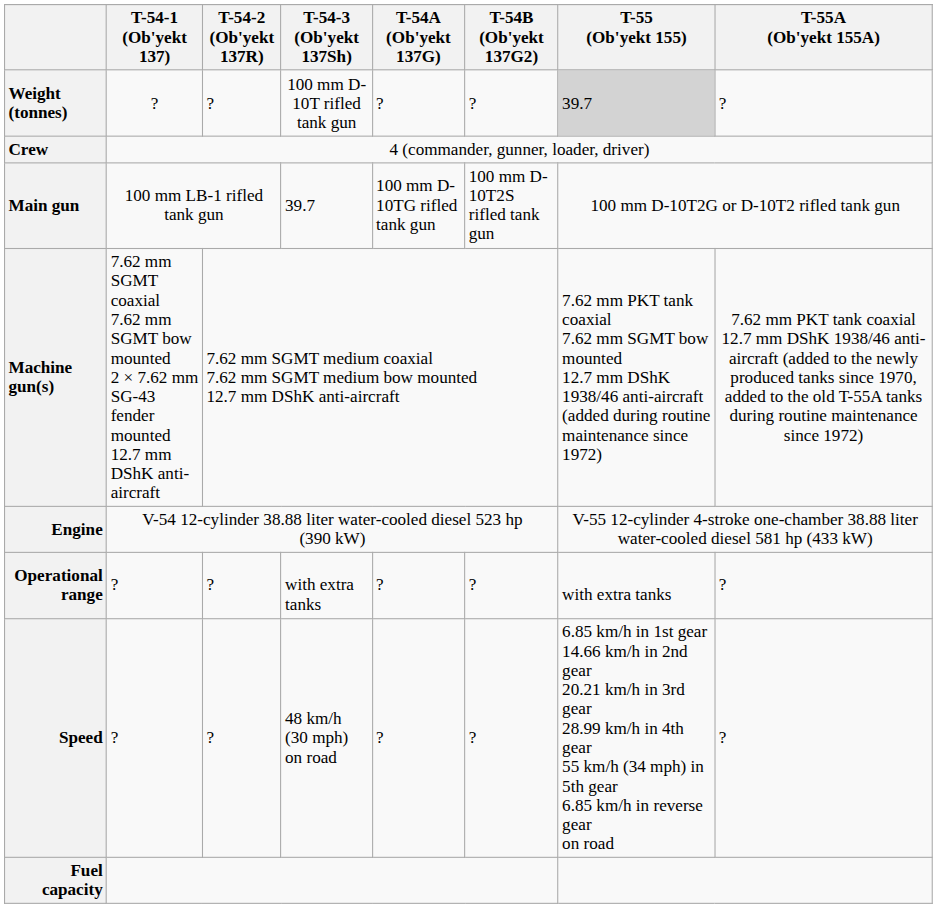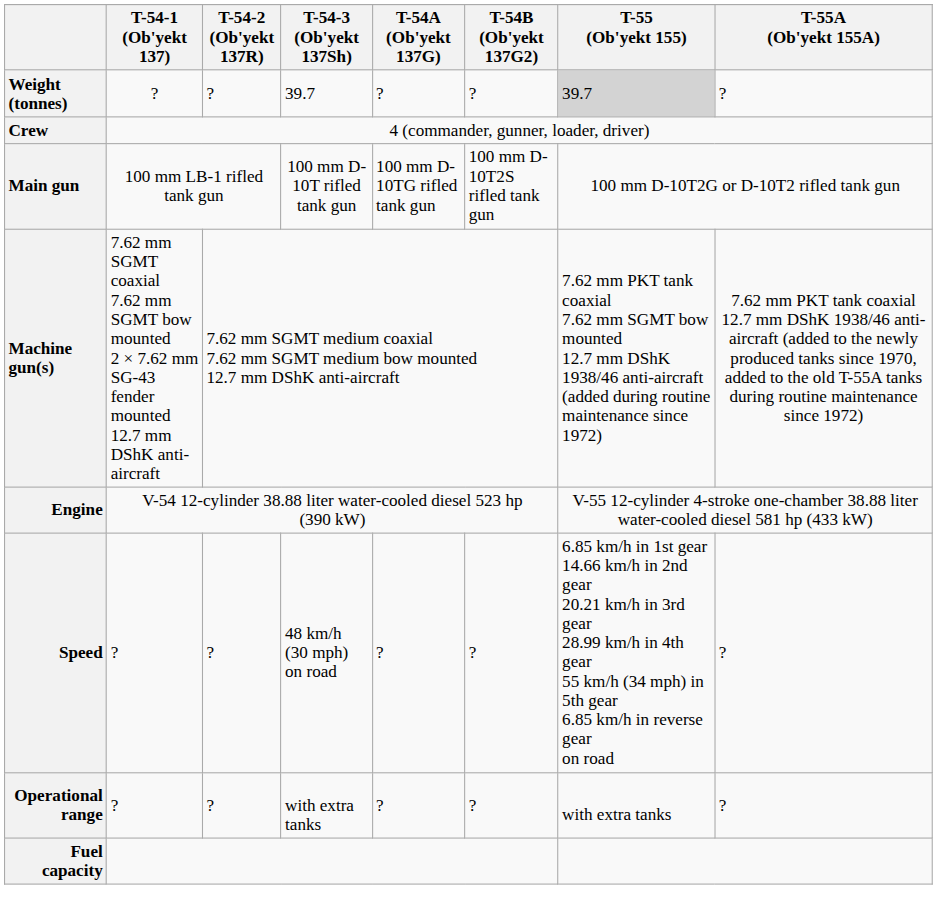 <table class="wikitable">
 <tr>
 </tr>
 <tr style="vertical-align:top">
 <th></th>
 <th>T-54-1 <br> (Ob'yekt 137)</th>
 <th>T-54-2 <br> (Ob'yekt 137R)</th>
 <th>T-54-3 <br> (Ob'yekt 137Sh)</th>
 <th>T-54A <br> (Ob'yekt 137G)</th>
 <th>T-54B <br> (Ob'yekt 137G2)</th>
 <th>T-55 <br> (Ob'yekt 155)</th>
 <th>T-55A <br> (Ob'yekt 155A)</th>
 </tr>
 <tr>
 <th style="text-align:left;">Weight <br> (tonnes)</th>
 <td style="text-align:center;">?</td>
 <td>?</td>
-<td style="text-align:center;">100 mm D-10T rifled tank gun</td>
+<td>39.7</td>
 <td>?</td>
 <td>?</td>
 <td style="background: lightgrey;">39.7</td>
 <td>?</td>
 </tr>
 <tr>
 <th style="text-align:left;">Crew</th>
 <td colspan=7 style="text-align:center;">4 (commander, gunner, loader, driver)</td>
 </tr>
 <tr>
 <th style="text-align:left;">Main gun</th>
 <td colspan=2 style="text-align:center;">100 mm LB-1 rifled tank gun</td>
-<td>39.7</td>
+<td style="text-align:center;">100 mm D-10T rifled tank gun</td>
 <td>100 mm D-10TG rifled tank gun</td>
 <td>100 mm D-10T2S rifled tank gun</td>
 <td colspan=2 style="text-align:center;">100 mm D-10T2G or D-10T2 rifled tank gun</td>
 </tr>
 <tr>
 <th style="text-align:left;">Machine gun(s)</th>
 <td style="text-align:left;">7.62 mm SGMT coaxial <br> 7.62 mm SGMT bow mounted <br> 2 × 7.62 mm SG-43 fender mounted <br> 12.7 mm DShK anti-aircraft</td>
 <td colspan=4 style="text-align:left;">7.62 mm SGMT medium coaxial <br> 7.62 mm SGMT medium bow mounted <br> 12.7 mm DShK anti-aircraft</td>
 <td style="text-align:left;">7.62 mm PKT tank coaxial <br> 7.62 mm SGMT bow mounted <br> 12.7 mm DShK 1938/46 anti-aircraft (added during routine maintenance since 1972)</td>
 <td style="text-align:center;">7.62 mm PKT tank coaxial <br> 12.7 mm DShK 1938/46 anti-aircraft (added to the newly produced tanks since 1970, added to the old T-55A tanks during routine maintenance since 1972)</td>
 </tr>
 <tr>
 <th style="text-align:right;">Engine</th>
 <td colspan=5 style="text-align:center;">V-54 12-cylinder 38.88 liter water-cooled diesel 523 hp (390 kW)</td>
 <td colspan=2 style="text-align:center;">V-55 12-cylinder 4-stroke one-chamber 38.88 liter water-cooled diesel 581 hp (433 kW)</td>
 </tr>
 <tr>
+<th style="text-align:right;">Speed</th>
+<td>?</td>
+<td>?</td>
+<td>48 km/h (30 mph) on road</td>
+<td>?</td>
+<td>?</td>
+<td>6.85 km/h in 1st gear <br> 14.66 km/h in 2nd gear <br> 20.21 km/h in 3rd gear<br> 28.99 km/h in 4th gear <br> 55 km/h (34 mph) in 5th gear <br> 6.85 km/h in reverse gear <br> on road</td>
+<td>?</td>
+</tr>
+<tr>
 <th style="text-align:right;">Operational range</th>
 <td>?</td>
 <td>?</td>
 <td> <br>  with extra tanks</td>
 <td>?</td>
 <td>?</td>
 <td> <br>  with extra tanks</td>
 <td>?</td>
 </tr>
 <tr>
-<th style="text-align:right;">Speed</th>
-<td>?</td>
-<td>?</td>
-<td>48 km/h (30 mph) on road</td>
-<td>?</td>
-<td>?</td>
-<td>6.85 km/h in 1st gear <br> 14.66 km/h in 2nd gear <br> 20.21 km/h in 3rd gear<br> 28.99 km/h in 4th gear <br> 55 km/h (34 mph) in 5th gear <br> 6.85 km/h in reverse gear <br> on road</td>
-<td>?</td>
-</tr>
-<tr>
 <th style="text-align:right;">Fuel capacity</th>
 <td colspan=5 style="text-align:center;"></td>
 <td colspan=2 style="text-align:center;"></td>
 </tr>
 </table>
